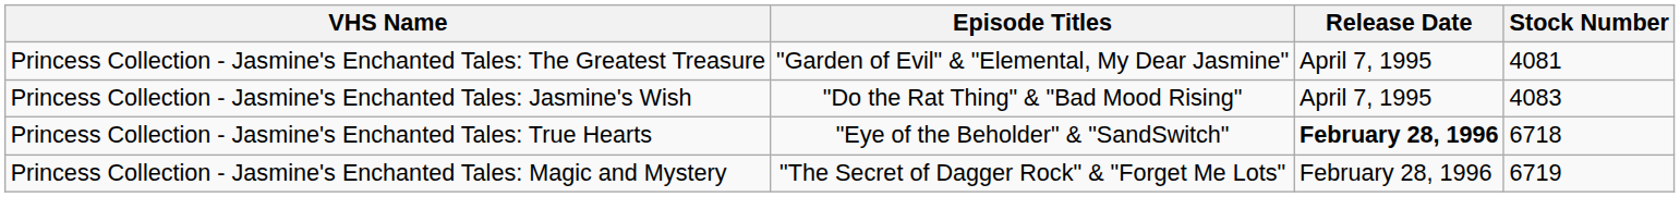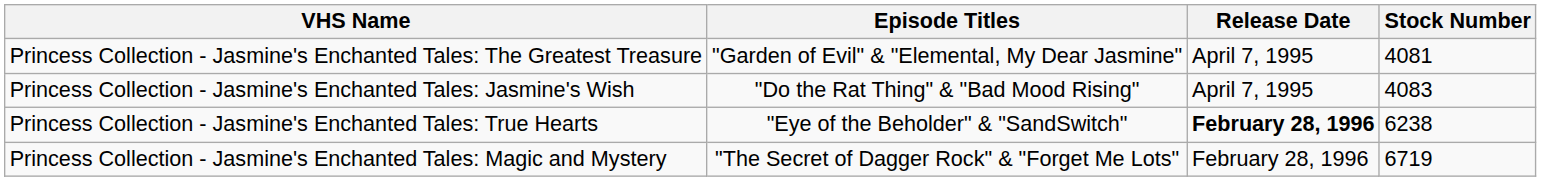 <table class="wikitable">
 <tr>
 <th>VHS Name</th>
 <th>Episode Titles</th>
 <th>Release Date</th>
 <th>Stock Number</th>
 </tr>
 <tr>
 <td>Princess Collection - Jasmine's Enchanted Tales: The Greatest Treasure</td>
 <td style="text-align:center;">"Garden of Evil" & "Elemental, My Dear Jasmine"</td>
 <td>April 7, 1995</td>
 <td>4081</td>
 </tr>
 <tr>
 <td>Princess Collection - Jasmine's Enchanted Tales: Jasmine's Wish</td>
 <td style="text-align:center;">"Do the Rat Thing" & "Bad Mood Rising"</td>
 <td>April 7, 1995</td>
 <td>4083</td>
 </tr>
 <tr>
 <td>Princess Collection - Jasmine's Enchanted Tales: True Hearts</td>
 <td style="text-align:center;">"Eye of the Beholder" & "SandSwitch"</td>
 <td><strong>February 28, 1996</strong></td>
-<td>6718</td>
+<td>6238</td>
 </tr>
 <tr>
 <td>Princess Collection - Jasmine's Enchanted Tales: Magic and Mystery</td>
 <td style="text-align:center;">"The Secret of Dagger Rock" & "Forget Me Lots"</td>
 <td>February 28, 1996</td>
 <td>6719</td>
 </tr>
 </table>
